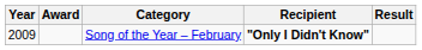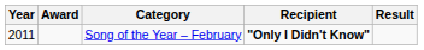 <table class="wikitable">
 <tr>
 <th>Year</th>
 <th>Award</th>
 <th>Category</th>
 <th>Recipient</th>
 <th>Result</th>
 </tr>
 <tr>
-<td>2009</td>
+<td>2011</td>
 <td></td>
 <td><a href='#'>Song of the Year – February</a></td>
 <td><strong>"Only I Didn't Know"</strong></td>
 <td></td>
 </tr>
 </table>
